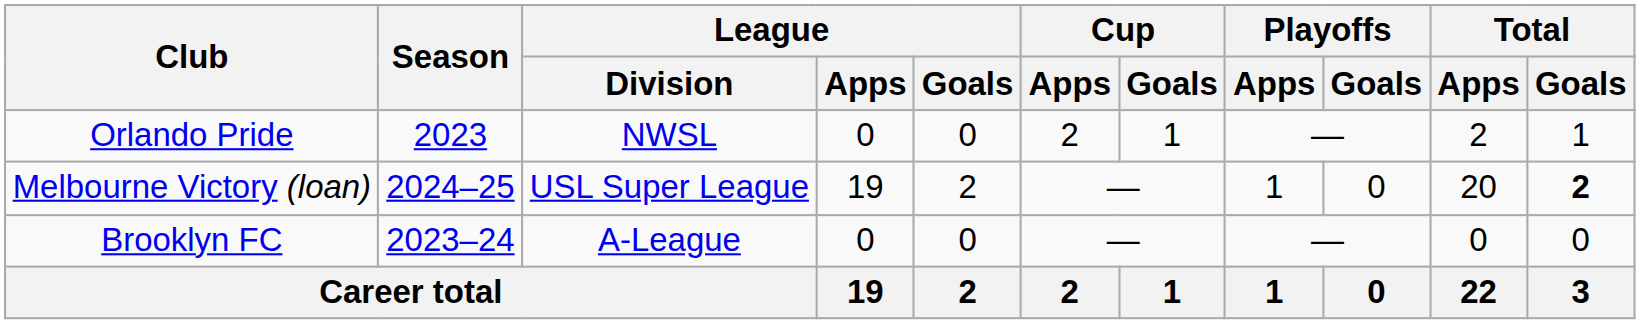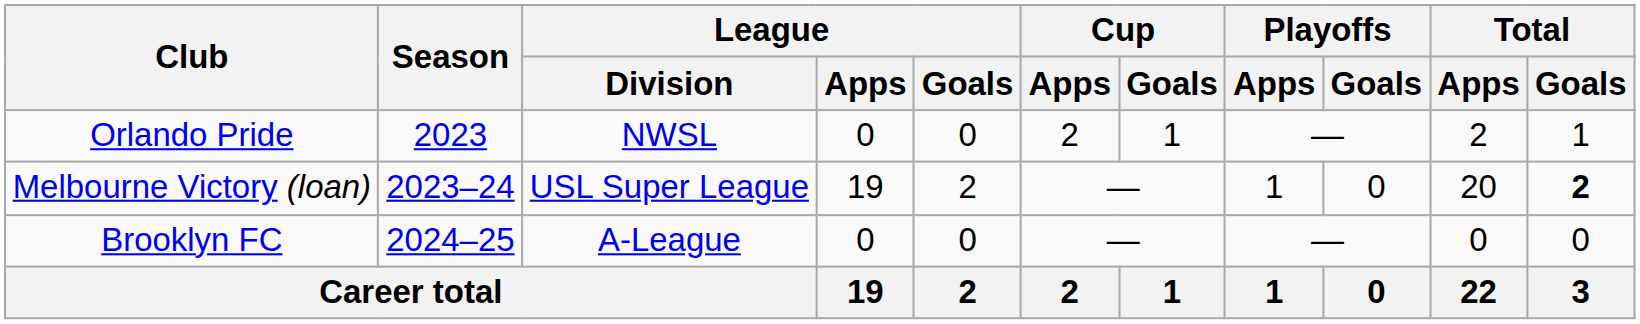 <table class="wikitable" style="text-align: center;">
 <tr>
 <th rowspan="2">Club</th>
 <th rowspan="2">Season</th>
 <th colspan="3">League</th>
 <th colspan="2">Cup</th>
 <th colspan="2">Playoffs</th>
 <th colspan="2">Total</th>
 </tr>
 <tr>
 <th>Division</th>
 <th>Apps</th>
 <th>Goals</th>
 <th>Apps</th>
 <th>Goals</th>
 <th>Apps</th>
 <th>Goals</th>
 <th>Apps</th>
 <th>Goals</th>
 </tr>
 <tr>
 <td><a href='#'>Orlando Pride</a></td>
 <td><a href='#'>2023</a></td>
 <td><a href='#'>NWSL</a></td>
 <td>0</td>
 <td>0</td>
 <td>2</td>
 <td>1</td>
 <td colspan="2">—</td>
 <td>2</td>
 <td>1</td>
 </tr>
 <tr>
 <td><a href='#'>Melbourne Victory</a> <em>(loan)</em></td>
-<td><a href='#'>2024–25</a></td>
+<td><a href='#'>2023–24</a></td>
 <td><a href='#'>USL Super League</a></td>
 <td>19</td>
 <td>2</td>
 <td colspan="2">—</td>
 <td>1</td>
 <td>0</td>
 <td>20</td>
 <td><strong>2</strong></td>
 </tr>
 <tr>
 <td><a href='#'>Brooklyn FC</a></td>
-<td><a href='#'>2023–24</a></td>
+<td><a href='#'>2024–25</a></td>
 <td><a href='#'>A-League</a></td>
 <td>0</td>
 <td>0</td>
 <td colspan="2">—</td>
 <td colspan="2">—</td>
 <td>0</td>
 <td>0</td>
 </tr>
 <tr>
 <th colspan="3">Career total</th>
 <th>19</th>
 <th>2</th>
 <th>2</th>
 <th>1</th>
 <th>1</th>
 <th>0</th>
 <th>22</th>
 <th>3</th>
 </tr>
 </table>
